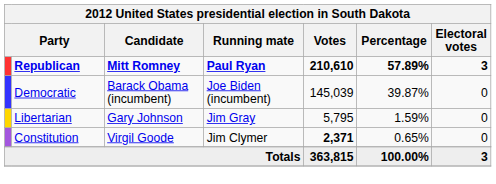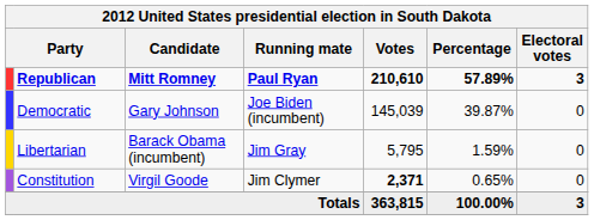 <table class="wikitable" style="font-size: 95%;">
 <tr>
 <th colspan="7">2012 United States presidential election in South Dakota</th>
 </tr>
 <tr>
 <th colspan="2" style="width: 15em">Party</th>
 <th style="width: 17em">Candidate</th>
 <th style="width: 17em">Running mate</th>
 <th style="width: 5em">Votes</th>
 <th style="width: 7em">Percentage</th>
 <th style="width: 5em">Electoral votes</th>
 </tr>
 <tr>
 <th style="background-color:#FF3333; width: 3px"></th>
 <td style="width: 130px"><strong><a href='#'>Republican</a></strong></td>
 <td><strong><a href='#'>Mitt Romney</a></strong></td>
 <td><strong><a href='#'>Paul Ryan</a></strong></td>
 <td align="right"><strong>210,610</strong></td>
 <td align="right"><strong>57.89%</strong></td>
 <td align="right"><strong>3</strong></td>
 </tr>
 <tr>
 <th style="background-color:#3333FF; width: 3px"></th>
 <td style="width: 130px"><a href='#'>Democratic</a></td>
-<td><a href='#'>Barack Obama</a> (incumbent)</td>
+<td><a href='#'>Gary Johnson</a></td>
 <td><a href='#'>Joe Biden</a> (incumbent)</td>
 <td align="right">145,039</td>
 <td align="right">39.87%</td>
 <td align="right">0</td>
 </tr>
 <tr>
 <th style="background-color:#FFD700; width: 3px"></th>
 <td style="width: 130px"><a href='#'>Libertarian</a></td>
-<td><a href='#'>Gary Johnson</a></td>
+<td><a href='#'>Barack Obama</a> (incumbent)</td>
 <td><a href='#'>Jim Gray</a></td>
 <td align="right">5,795</td>
 <td align="right">1.59%</td>
 <td align="right">0</td>
 </tr>
 <tr>
 <th style="background-color:#A356DE; width: 3px"></th>
 <td style="width: 130px"><a href='#'>Constitution</a></td>
 <td><a href='#'>Virgil Goode</a></td>
 <td>Jim Clymer</td>
 <td align="right"><strong>2,371</strong></td>
 <td align="right">0.65%</td>
 <td align="right">0</td>
 </tr>
 <tr>
 </tr>
 <tr bgcolor="#EEEEEE">
 <td colspan="4" align="right"><strong>Totals</strong></td>
 <td align="right"><strong>363,815</strong></td>
 <td align="right"><strong>100.00%</strong></td>
 <td align="right"><strong>3</strong></td>
 </tr>
 <tr bgcolor="#EEEEEE">
 </tr>
 </table>
